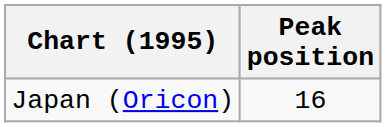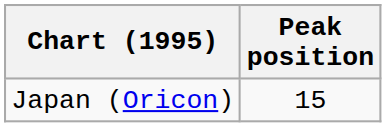 <table class="wikitable sortable plainrowheaders">
 <tr>
 <th scope="col">Chart (1995)</th>
 <th scope="col">Peak<br>position</th>
 </tr>
 <tr>
 <td>Japan (<a href='#'>Oricon</a>)</td>
-<td style="text-align:center;">16</td>
+<td style="text-align:center;">15</td>
 </tr>
 </table>
